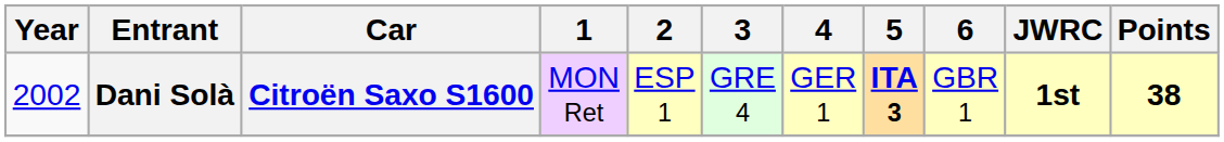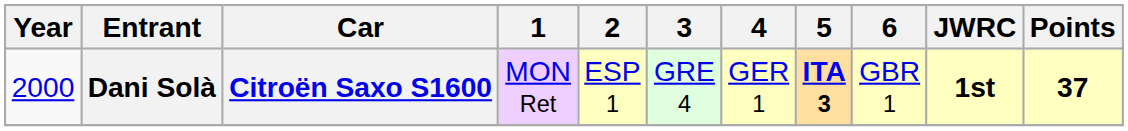 <table class="wikitable" border="1" style="text-align:center; font-size:85%;">
 <tr>
 <th>Year</th>
 <th>Entrant</th>
 <th>Car</th>
 <th>1</th>
 <th>2</th>
 <th>3</th>
 <th>4</th>
 <th>5</th>
 <th>6</th>
 <th>JWRC</th>
 <th>Points</th>
 </tr>
 <tr>
-<td><a href='#'>2002</a></td>
+<td><a href='#'>2000</a></td>
 <th nowrap>Dani Solà</th>
 <th nowrap><a href='#'>Citroën Saxo S1600</a></th>
 <td style="background:#EFCFFF;"><a href='#'>MON</a><br><small>Ret</small></td>
 <td style="background:#FFFFBF;"><a href='#'>ESP</a><br><small>1</small></td>
 <td style="background:#DFFFDF;"><a href='#'>GRE</a><br><small>4</small></td>
 <td style="background:#FFFFBF;"><a href='#'>GER</a><br><small>1</small></td>
 <td style="background:#FFDF9F;"><strong><a href='#'>ITA</a><br><small>3</small></strong></td>
 <td style="background:#FFFFBF;"><a href='#'>GBR</a><br><small>1</small></td>
 <td style="background:#FFFFBF;"><strong>1st</strong></td>
-<td style="background:#FFFFBF;"><strong>38</strong></td>
+<td style="background:#FFFFBF;"><strong>37</strong></td>
 </tr>
 <tr>
 </tr>
 </table>
